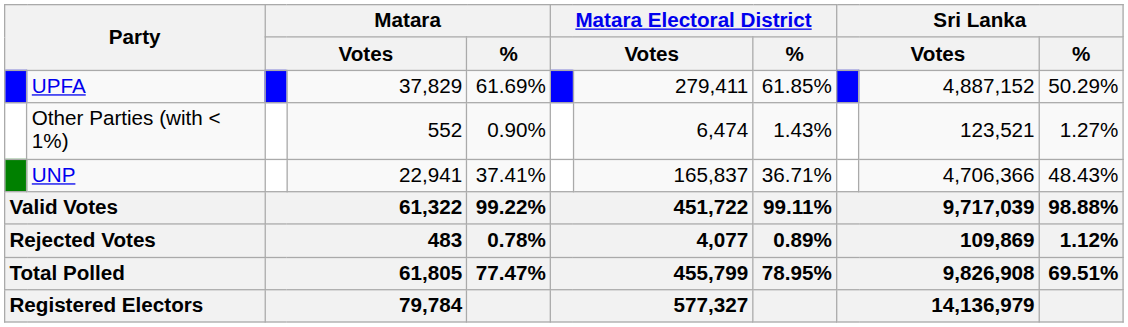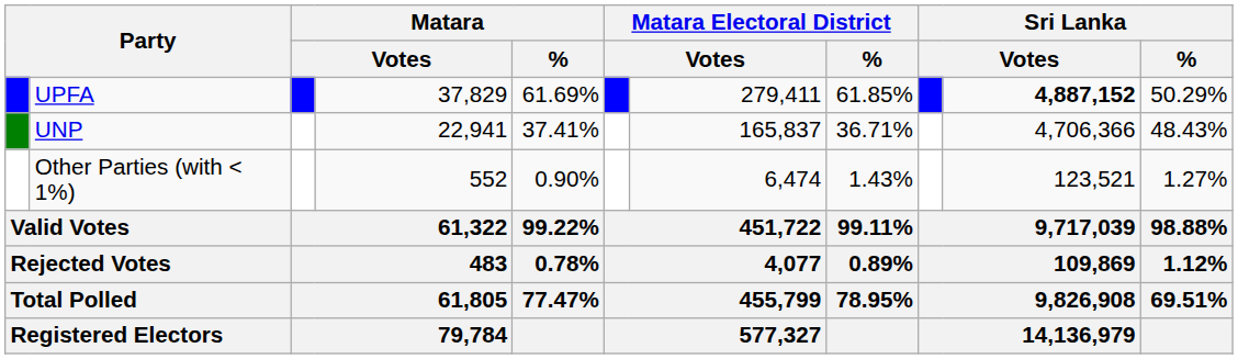 <table class="wikitable">
 <tr>
 <th colspan="2" width="144px"rowspan="2">Party</th>
 <th colspan="3" width="216px">Matara</th>
 <th colspan="3" width="216px"><a href='#'>Matara Electoral District</a></th>
 <th colspan="3" width="216px">Sri Lanka</th>
 </tr>
 <tr>
 <th colspan="2" width="144px">Votes</th>
 <th>%</th>
 <th colspan="2" width="144px">Votes</th>
 <th>%</th>
 <th colspan="2" width="144px">Votes</th>
 <th>%</th>
 </tr>
 <tr>
 <td style="background-color:blue;" width="10px"></td>
 <td style="text-align:left;"><a href='#'>UPFA</a></td>
 <td style="background-color:blue;" width="10px"></td>
 <td style="text-align:right;">37,829</td>
 <td style="text-align:right;">61.69%</td>
 <td style="background-color:blue;" width="10px"></td>
 <td style="text-align:right;">279,411</td>
 <td style="text-align:right;">61.85%</td>
 <td style="background-color:blue;" width="10px"></td>
-<td style="text-align:right;">4,887,152</td>
+<td style="text-align:right;"><strong>4,887,152</strong></td>
 <td style="text-align:right;">50.29%</td>
+</tr>
+<tr>
+<td style="background-color:green;" width="10px"></td>
+<td style="text-align:left;"><a href='#'>UNP</a></td>
+<td style="background-color:white;" width="10px"></td>
+<td style="text-align:right;">22,941</td>
+<td style="text-align:right;">37.41%</td>
+<td style="background-color:white;" width="10px"></td>
+<td style="text-align:right;">165,837</td>
+<td style="text-align:right;">36.71%</td>
+<td style="background-color:white;" width="10px"></td>
+<td style="text-align:right;">4,706,366</td>
+<td style="text-align:right;">48.43%</td>
 </tr>
 <tr>
 <td style="background-color:white;" width="10px"></td>
 <td style="text-align:left;">Other Parties (with < 1%)</td>
 <td style="background-color:white;" width="10px"></td>
 <td style="text-align:right;">552</td>
 <td style="text-align:right;">0.90%</td>
 <td style="background-color:white;" width="10px"></td>
 <td style="text-align:right;">6,474</td>
 <td style="text-align:right;">1.43%</td>
 <td style="background-color:white;" width="10px"></td>
 <td style="text-align:right;">123,521</td>
 <td style="text-align:right;">1.27%</td>
-</tr>
-<tr>
-<td style="background-color:green;" width="10px"></td>
-<td style="text-align:left;"><a href='#'>UNP</a></td>
-<td style="background-color:white;" width="10px"></td>
-<td style="text-align:right;">22,941</td>
-<td style="text-align:right;">37.41%</td>
-<td style="background-color:white;" width="10px"></td>
-<td style="text-align:right;">165,837</td>
-<td style="text-align:right;">36.71%</td>
-<td style="background-color:white;" width="10px"></td>
-<td style="text-align:right;">4,706,366</td>
-<td style="text-align:right;">48.43%</td>
 </tr>
 <tr>
 <th colspan="2" width="144px"style="text-align:left;">Valid Votes</th>
 <th style="text-align:right;"colspan="2" width="144px">61,322</th>
 <th style="text-align:right;">99.22%</th>
 <th style="text-align:right;"colspan="2" width="144px">451,722</th>
 <th style="text-align:right;">99.11%</th>
 <th style="text-align:right;"colspan="2" width="144px">9,717,039</th>
 <th style="text-align:right;">98.88%</th>
 </tr>
 <tr>
 <th colspan="2" width="144px"style="text-align:left;">Rejected Votes</th>
 <th style="text-align:right;"colspan="2" width="144px">483</th>
 <th style="text-align:right;">0.78%</th>
 <th style="text-align:right;"colspan="2" width="144px">4,077</th>
 <th style="text-align:right;">0.89%</th>
 <th style="text-align:right;"colspan="2" width="144px">109,869</th>
 <th style="text-align:right;">1.12%</th>
 </tr>
 <tr>
 <th colspan="2" width="144px"style="text-align:left;">Total Polled</th>
 <th style="text-align:right;"colspan="2" width="144px">61,805</th>
 <th style="text-align:right;">77.47%</th>
 <th style="text-align:right;"colspan="2" width="144px">455,799</th>
 <th style="text-align:right;">78.95%</th>
 <th style="text-align:right;"colspan="2" width="144px">9,826,908</th>
 <th style="text-align:right;">69.51%</th>
 </tr>
 <tr>
 <th colspan="2" width="144px"style="text-align:left;">Registered Electors</th>
 <th style="text-align:right;"colspan="2" width="144px">79,784</th>
 <th></th>
 <th style="text-align:right;"colspan="2" width="144px">577,327</th>
 <th></th>
 <th style="text-align:right;"colspan="2" width="144px">14,136,979</th>
 <th></th>
 </tr>
 </table>
